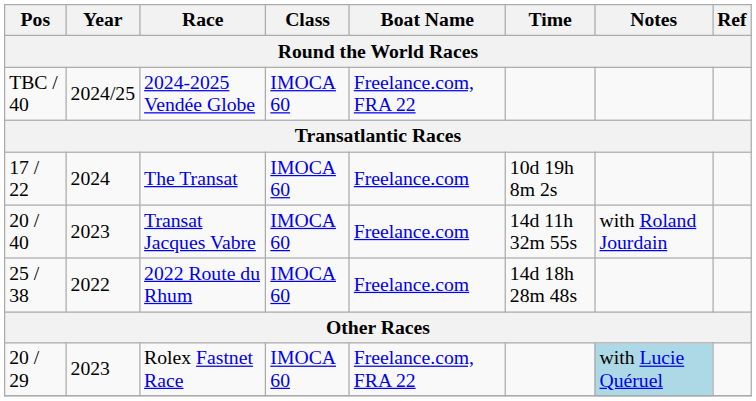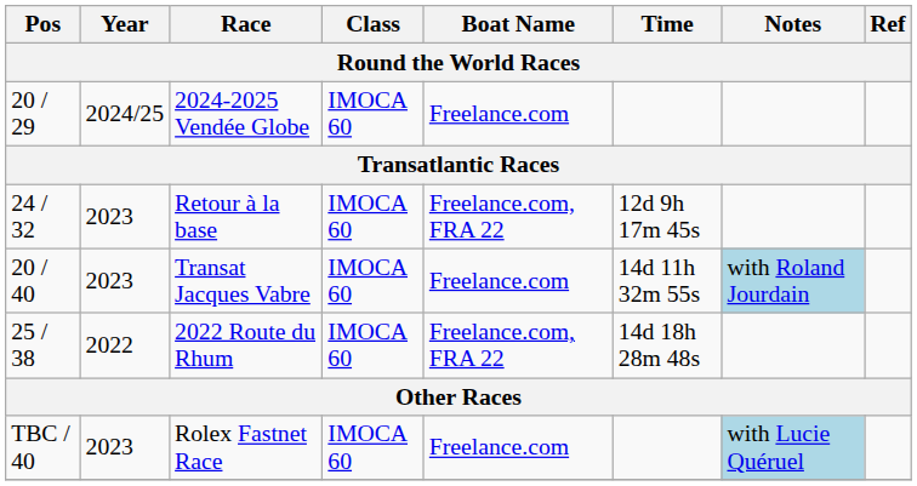 <table class="wikitable sortable">
 <tr>
 <th>Pos</th>
 <th>Year</th>
 <th>Race</th>
 <th>Class</th>
 <th>Boat Name</th>
 <th>Time</th>
 <th>Notes</th>
 <th>Ref</th>
 </tr>
 <tr>
 <th colspan = 8><strong>Round the World Races</strong></th>
 </tr>
 <tr>
-<td>TBC / 40</td>
+<td>20 /  29</td>
 <td>2024/25</td>
 <td><a href='#'>2024-2025 Vendée Globe</a></td>
 <td><a href='#'>IMOCA 60</a></td>
-<td><a href='#'>Freelance.com, FRA 22</a></td>
+<td><a href='#'>Freelance.com</a></td>
 <td></td>
 <td></td>
 <td></td>
 </tr>
 <tr>
 <th colspan = 8><strong>Transatlantic Races</strong></th>
 </tr>
 <tr>
-<td>17 / 22</td>
-<td>2024</td>
-<td><a href='#'>The Transat</a></td>
+<td>24 / 32</td>
+<td>2023</td>
+<td><a href='#'>Retour à la base</a></td>
 <td><a href='#'>IMOCA 60</a></td>
-<td><a href='#'>Freelance.com</a></td>
-<td>10d 19h 8m 2s</td>
+<td><a href='#'>Freelance.com, FRA 22</a></td>
+<td>12d 9h 17m 45s</td>
 <td></td>
 <td></td>
 </tr>
 <tr>
 <td>20 / 40</td>
 <td>2023</td>
 <td><a href='#'>Transat Jacques Vabre</a></td>
 <td><a href='#'>IMOCA 60</a></td>
 <td><a href='#'>Freelance.com</a></td>
 <td>14d 11h 32m 55s</td>
-<td>with <a href='#'>Roland Jourdain</a></td>
+<td style="background: lightblue;">with <a href='#'>Roland Jourdain</a></td>
 </tr>
 <tr>
 <td>25 / 38</td>
 <td>2022</td>
 <td><a href='#'>2022 Route du Rhum</a></td>
 <td><a href='#'>IMOCA 60</a></td>
-<td><a href='#'>Freelance.com</a></td>
+<td><a href='#'>Freelance.com, FRA 22</a></td>
 <td>14d 18h 28m 48s</td>
 <td></td>
 <td></td>
 </tr>
 <tr>
 <th colspan = 8><strong>Other Races</strong></th>
 </tr>
 <tr>
-<td>20 /  29</td>
+<td>TBC / 40</td>
 <td>2023</td>
 <td>Rolex <a href='#'>Fastnet Race</a></td>
 <td><a href='#'>IMOCA 60</a></td>
-<td><a href='#'>Freelance.com, FRA 22</a></td>
+<td><a href='#'>Freelance.com</a></td>
 <td></td>
 <td style="background: lightblue;">with <a href='#'>Lucie Quéruel</a></td>
 <td></td>
 </tr>
 <tr>
 </tr>
 </table>
